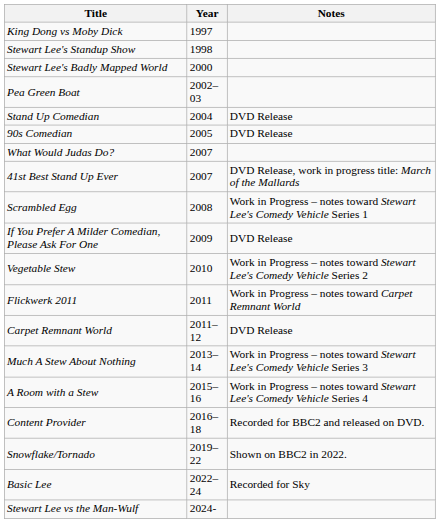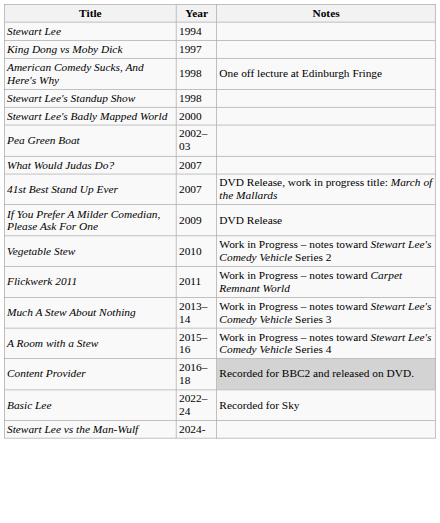 <table class="wikitable">
 <tr>
 <th>Title</th>
 <th>Year</th>
 <th>Notes</th>
 </tr>
 <tr>
+<td><em>Stewart Lee</em></td>
+<td>1994</td>
+<td></td>
+</tr>
+<tr>
 <td><em>King Dong vs Moby Dick</em></td>
 <td>1997</td>
 <td></td>
+</tr>
+<tr>
+<td><em>American Comedy Sucks, And Here's Why</em></td>
+<td>1998</td>
+<td>One off lecture at Edinburgh Fringe</td>
 </tr>
 <tr>
 <td><em>Stewart Lee's Standup Show</em></td>
 <td>1998</td>
 <td></td>
 </tr>
 <tr>
 <td><em>Stewart Lee's Badly Mapped World</em></td>
 <td>2000</td>
 <td></td>
 </tr>
 <tr>
 <td><em>Pea Green Boat</em></td>
 <td>2002–03</td>
 <td></td>
 </tr>
 <tr>
-<td><em>Stand Up Comedian</em></td>
-<td>2004</td>
-<td>DVD Release</td>
-</tr>
-<tr>
-<td><em>90s Comedian</em></td>
-<td>2005</td>
-<td>DVD Release</td>
-</tr>
-<tr>
 <td><em>What Would Judas Do?</em></td>
 <td>2007</td>
 <td></td>
 </tr>
 <tr>
 <td><em>41st Best Stand Up Ever</em></td>
 <td>2007</td>
 <td>DVD Release, work in progress title: <em>March of the Mallards</em></td>
-</tr>
-<tr>
-<td><em>Scrambled Egg</em></td>
-<td>2008</td>
-<td>Work in Progress – notes toward <em>Stewart Lee's Comedy Vehicle</em> Series 1</td>
 </tr>
 <tr>
 <td><em>If You Prefer A Milder Comedian, Please Ask For One</em></td>
 <td>2009</td>
 <td>DVD Release</td>
 </tr>
 <tr>
 <td><em>Vegetable Stew</em></td>
 <td>2010</td>
 <td>Work in Progress – notes toward <em>Stewart Lee's Comedy Vehicle</em> Series 2</td>
 </tr>
 <tr>
 <td><em>Flickwerk 2011</em></td>
 <td>2011</td>
 <td>Work in Progress – notes toward <em>Carpet Remnant World</em></td>
 </tr>
 <tr>
-<td><em>Carpet Remnant World</em></td>
-<td>2011–12</td>
-<td>DVD Release</td>
-</tr>
-<tr>
 <td><em>Much A Stew About Nothing</em></td>
 <td>2013–14</td>
 <td>Work in Progress – notes toward <em>Stewart Lee's Comedy Vehicle</em> Series 3</td>
 </tr>
 <tr>
 <td><em>A Room with a Stew</em></td>
 <td>2015–16</td>
 <td>Work in Progress – notes toward <em>Stewart Lee's Comedy Vehicle</em> Series 4</td>
 </tr>
 <tr>
 <td><em>Content Provider</em></td>
 <td>2016–18</td>
-<td>Recorded for BBC2 and released on DVD.</td>
-</tr>
-<tr>
-<td><em>Snowflake/Tornado</em></td>
-<td>2019–22</td>
-<td>Shown on BBC2 in 2022.</td>
+<td style="background: lightgrey;">Recorded for BBC2 and released on DVD.</td>
 </tr>
 <tr>
 <td><em>Basic Lee</em></td>
 <td>2022–24</td>
 <td>Recorded for Sky</td>
 </tr>
 <tr>
 <td><em>Stewart Lee vs the Man-Wulf</em></td>
 <td>2024-</td>
 <td></td>
 </tr>
 </table>
